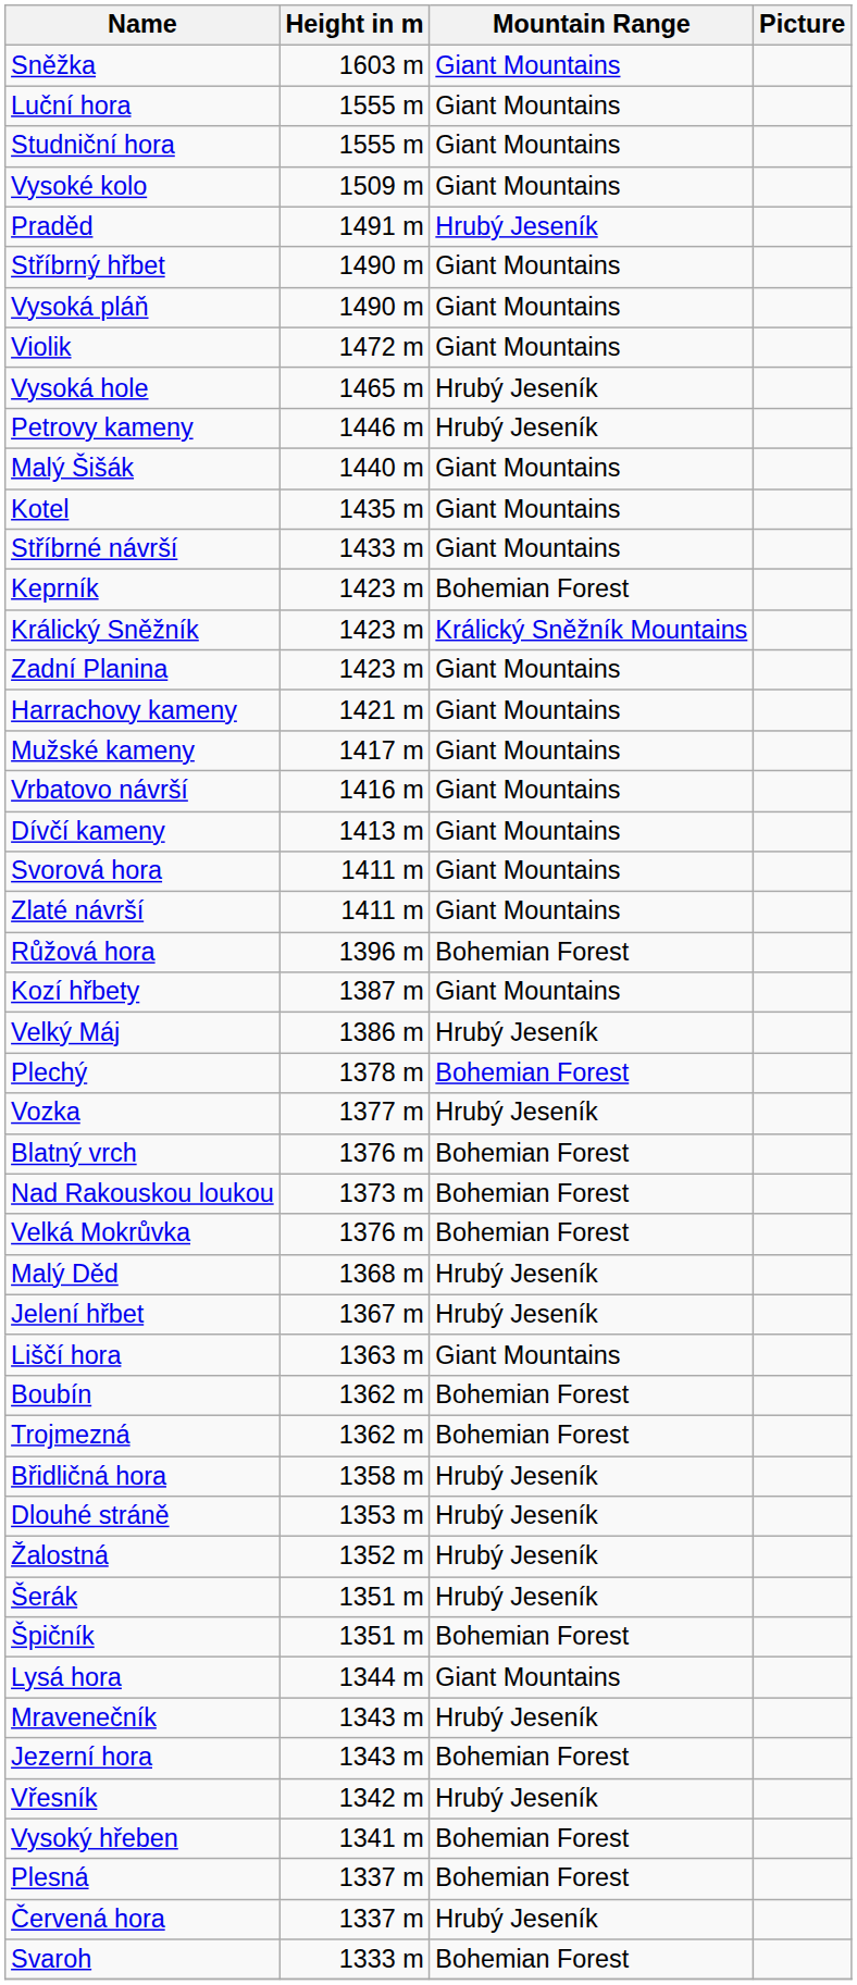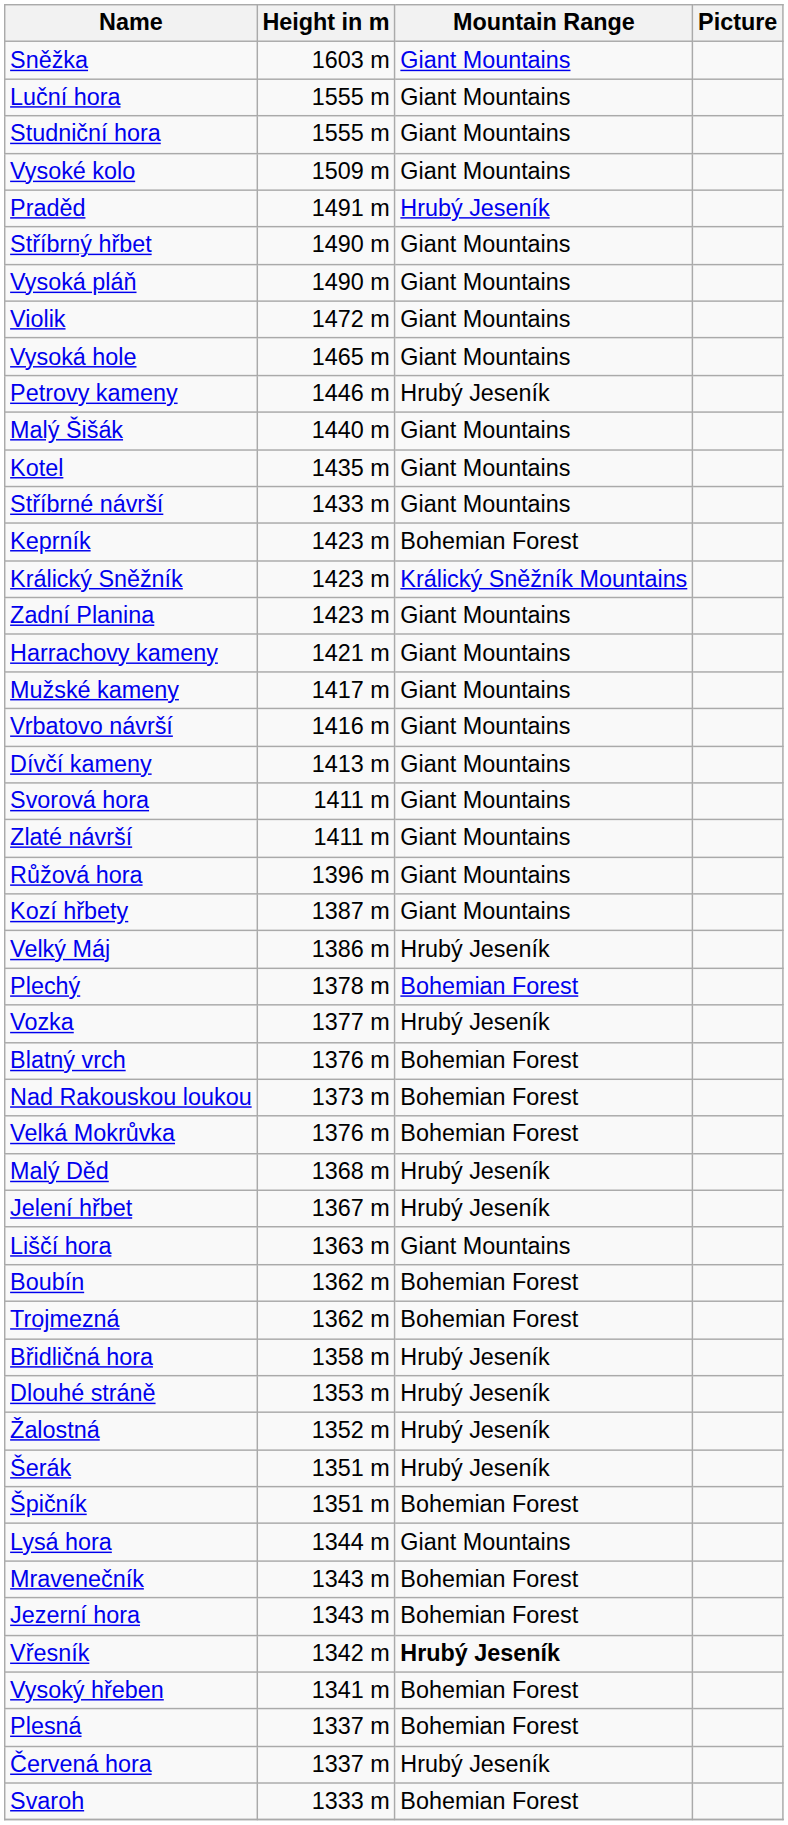 <table class="wikitable sortable">
 <tr>
 <th>Name</th>
 <th>Height in m</th>
 <th>Mountain Range</th>
 <th class="unsortable">Picture</th>
 </tr>
 <tr>
 <td><a href='#'>Sněžka</a></td>
 <td style="text-align:right">1603 m</td>
 <td><a href='#'>Giant Mountains</a></td>
 <td></td>
 </tr>
 <tr>
 <td><a href='#'>Luční hora</a></td>
 <td style="text-align:right">1555 m</td>
 <td>Giant Mountains</td>
 <td></td>
 </tr>
 <tr>
 <td><a href='#'>Studniční hora</a></td>
 <td style="text-align:right">1555 m</td>
 <td>Giant Mountains</td>
 <td></td>
 </tr>
 <tr>
 <td><a href='#'>Vysoké kolo</a></td>
 <td style="text-align:right">1509 m</td>
 <td>Giant Mountains</td>
 <td></td>
 </tr>
 <tr>
 <td><a href='#'>Praděd</a></td>
 <td style="text-align:right">1491 m</td>
 <td><a href='#'>Hrubý Jeseník</a></td>
 <td></td>
 </tr>
 <tr>
 <td><a href='#'>Stříbrný hřbet</a></td>
 <td style="text-align:right">1490 m</td>
 <td>Giant Mountains</td>
 <td></td>
 </tr>
 <tr>
 <td><a href='#'>Vysoká pláň</a></td>
 <td style="text-align:right">1490 m</td>
 <td>Giant Mountains</td>
 <td></td>
 </tr>
 <tr>
 <td><a href='#'>Violik</a></td>
 <td style="text-align:right">1472 m</td>
 <td>Giant Mountains</td>
 <td></td>
 </tr>
 <tr>
 <td><a href='#'>Vysoká hole</a></td>
 <td style="text-align:right">1465 m</td>
-<td>Hrubý Jeseník</td>
+<td>Giant Mountains</td>
 <td></td>
 </tr>
 <tr>
 <td><a href='#'>Petrovy kameny</a></td>
 <td style="text-align:right">1446 m</td>
 <td>Hrubý Jeseník</td>
 <td></td>
 </tr>
 <tr>
 <td><a href='#'>Malý Šišák</a></td>
 <td style="text-align:right">1440 m</td>
 <td>Giant Mountains</td>
 <td></td>
 </tr>
 <tr>
 <td><a href='#'>Kotel</a></td>
 <td style="text-align:right">1435 m</td>
 <td>Giant Mountains</td>
 <td></td>
 </tr>
 <tr>
 <td><a href='#'>Stříbrné návrší</a></td>
 <td style="text-align:right">1433 m</td>
 <td>Giant Mountains</td>
 <td></td>
 </tr>
 <tr>
 <td><a href='#'>Keprník</a></td>
 <td style="text-align:right">1423 m</td>
 <td>Bohemian Forest</td>
 <td></td>
 </tr>
 <tr>
 <td><a href='#'>Králický Sněžník</a></td>
 <td style="text-align:right">1423 m</td>
 <td><a href='#'>Králický Sněžník Mountains</a></td>
 <td></td>
 </tr>
 <tr>
 <td><a href='#'>Zadní Planina</a></td>
 <td style="text-align:right">1423 m</td>
 <td>Giant Mountains</td>
 <td></td>
 </tr>
 <tr>
 <td><a href='#'>Harrachovy kameny</a></td>
 <td style="text-align:right">1421 m</td>
 <td>Giant Mountains</td>
 <td></td>
 </tr>
 <tr>
 <td><a href='#'>Mužské kameny</a></td>
 <td style="text-align:right">1417 m</td>
 <td>Giant Mountains</td>
 <td></td>
 </tr>
 <tr>
 <td><a href='#'>Vrbatovo návrší</a></td>
 <td style="text-align:right">1416 m</td>
 <td>Giant Mountains</td>
 <td></td>
 </tr>
 <tr>
 <td><a href='#'>Dívčí kameny</a></td>
 <td style="text-align:right">1413 m</td>
 <td>Giant Mountains</td>
 <td></td>
 </tr>
 <tr>
 <td><a href='#'>Svorová hora</a></td>
 <td style="text-align:right">1411 m</td>
 <td>Giant Mountains</td>
 <td></td>
 </tr>
 <tr>
 <td><a href='#'>Zlaté návrší</a></td>
 <td style="text-align:right">1411 m</td>
 <td>Giant Mountains</td>
 <td></td>
 </tr>
 <tr>
 <td><a href='#'>Růžová hora</a></td>
 <td style="text-align:right">1396 m</td>
-<td>Bohemian Forest</td>
+<td>Giant Mountains</td>
 <td></td>
 </tr>
 <tr>
 <td><a href='#'>Kozí hřbety</a></td>
 <td style="text-align:right">1387 m</td>
 <td>Giant Mountains</td>
 <td></td>
 </tr>
 <tr>
 <td><a href='#'>Velký Máj</a></td>
 <td style="text-align:right">1386 m</td>
 <td>Hrubý Jeseník</td>
 <td></td>
 </tr>
 <tr>
 <td><a href='#'>Plechý</a></td>
 <td style="text-align:right">1378 m</td>
 <td><a href='#'>Bohemian Forest</a></td>
 <td></td>
 </tr>
 <tr>
 <td><a href='#'>Vozka</a></td>
 <td style="text-align:right">1377 m</td>
 <td>Hrubý Jeseník</td>
 <td></td>
 </tr>
 <tr>
 <td><a href='#'>Blatný vrch</a></td>
 <td style="text-align:right">1376 m</td>
 <td>Bohemian Forest</td>
 <td></td>
 </tr>
 <tr>
 <td><a href='#'>Nad Rakouskou loukou</a></td>
 <td style="text-align:right">1373 m</td>
 <td>Bohemian Forest</td>
 </tr>
 <tr>
 <td><a href='#'>Velká Mokrůvka</a></td>
 <td style="text-align:right">1376 m</td>
 <td>Bohemian Forest</td>
 <td></td>
 </tr>
 <tr>
 <td><a href='#'>Malý Děd</a></td>
 <td style="text-align:right">1368 m</td>
 <td>Hrubý Jeseník</td>
 <td></td>
 </tr>
 <tr>
 <td><a href='#'>Jelení hřbet</a></td>
 <td style="text-align:right">1367 m</td>
 <td>Hrubý Jeseník</td>
 <td></td>
 </tr>
 <tr>
 <td><a href='#'>Liščí hora</a></td>
 <td style="text-align:right">1363 m</td>
 <td>Giant Mountains</td>
 <td></td>
 </tr>
 <tr>
 <td><a href='#'>Boubín</a></td>
 <td style="text-align:right">1362 m</td>
 <td>Bohemian Forest</td>
 <td></td>
 </tr>
 <tr>
 <td><a href='#'>Trojmezná</a></td>
 <td style="text-align:right">1362 m</td>
 <td>Bohemian Forest</td>
 <td></td>
 </tr>
 <tr>
 <td><a href='#'>Břidličná hora</a></td>
 <td style="text-align:right">1358 m</td>
 <td>Hrubý Jeseník</td>
 <td></td>
 </tr>
 <tr>
 <td><a href='#'>Dlouhé stráně</a></td>
 <td style="text-align:right">1353 m</td>
 <td>Hrubý Jeseník</td>
 <td></td>
 </tr>
 <tr>
 <td><a href='#'>Žalostná</a></td>
 <td style="text-align:right">1352 m</td>
 <td>Hrubý Jeseník</td>
 <td><br></td>
 </tr>
 <tr>
 <td><a href='#'>Šerák</a></td>
 <td style="text-align:right">1351 m</td>
 <td>Hrubý Jeseník</td>
 <td></td>
 </tr>
 <tr>
 <td><a href='#'>Špičník</a></td>
 <td style="text-align:right">1351 m</td>
 <td>Bohemian Forest</td>
 <td></td>
 </tr>
 <tr>
 <td><a href='#'>Lysá hora</a></td>
 <td style="text-align:right">1344 m</td>
 <td>Giant Mountains</td>
 <td></td>
 </tr>
 <tr>
 <td><a href='#'>Mravenečník</a></td>
 <td style="text-align:right">1343 m</td>
-<td>Hrubý Jeseník</td>
+<td>Bohemian Forest</td>
 <td></td>
 </tr>
 <tr>
 <td><a href='#'>Jezerní hora</a></td>
 <td style="text-align:right">1343 m</td>
 <td>Bohemian Forest</td>
 <td></td>
 </tr>
 <tr>
 <td><a href='#'>Vřesník</a></td>
 <td style="text-align:right">1342 m</td>
-<td>Hrubý Jeseník</td>
+<td><strong>Hrubý Jeseník</strong></td>
 <td></td>
 </tr>
 <tr>
 <td><a href='#'>Vysoký hřeben</a></td>
 <td style="text-align:right">1341 m</td>
 <td>Bohemian Forest</td>
 <td></td>
 </tr>
 <tr>
 <td><a href='#'>Plesná</a></td>
 <td style="text-align:right">1337 m</td>
 <td>Bohemian Forest</td>
 <td></td>
 </tr>
 <tr>
 <td><a href='#'>Červená hora</a></td>
 <td style="text-align:right">1337 m</td>
 <td>Hrubý Jeseník</td>
 <td></td>
 </tr>
 <tr>
 <td><a href='#'>Svaroh</a></td>
 <td style="text-align:right">1333 m</td>
 <td>Bohemian Forest</td>
 <td></td>
 </tr>
 <tr>
 </tr>
 </table>
